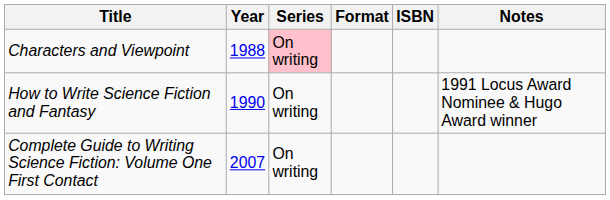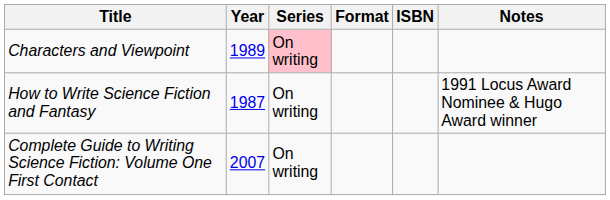 <table class="wikitable sortable">
 <tr>
 <th>Title</th>
 <th>Year</th>
 <th>Series</th>
 <th>Format</th>
 <th>ISBN</th>
 <th class="unsortable">Notes</th>
 </tr>
 <tr>
 <td><em>Characters and Viewpoint</em></td>
-<td><a href='#'>1988</a></td>
+<td><a href='#'>1989</a></td>
 <td style="background: pink;">On writing</td>
 <td></td>
 <td></td>
 <td></td>
 </tr>
 <tr>
 <td><em>How to Write Science Fiction and Fantasy</em></td>
-<td><a href='#'>1990</a></td>
+<td><a href='#'>1987</a></td>
 <td>On writing</td>
 <td></td>
 <td></td>
 <td>1991 Locus Award Nominee & Hugo Award winner</td>
 </tr>
 <tr>
 <td><em>Complete Guide to Writing Science Fiction: Volume One First Contact</em></td>
 <td><a href='#'>2007</a></td>
 <td>On writing</td>
 <td></td>
 <td></td>
 <td></td>
 </tr>
 </table>
